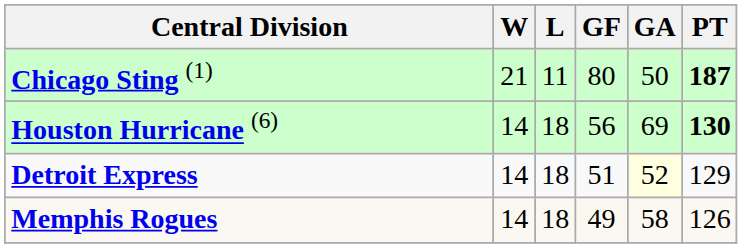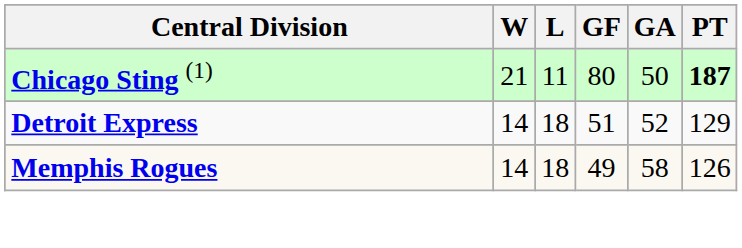 <table class="wikitable" style="text-align:center">
 <tr>
 <th style="width:17em">Central Division</th>
 <th>W</th>
 <th>L</th>
 <th>GF</th>
 <th>GA</th>
 <th>PT</th>
 </tr>
 <tr align=center bgcolor=#ccffcc>
 <td align=left><strong><a href='#'>Chicago Sting</a></strong> <sup>(1)</sup></td>
 <td>21</td>
 <td>11</td>
 <td>80</td>
 <td>50</td>
 <td><strong>187</strong></td>
 </tr>
-<tr align=center bgcolor=#ccffcc>
-<td align=left><strong><a href='#'>Houston Hurricane</a></strong> <sup>(6)</sup></td>
-<td>14</td>
-<td>18</td>
-<td>56</td>
-<td>69</td>
-<td><strong>130</strong></td>
-</tr>
 <tr align=center>
 <td align=left><strong><a href='#'>Detroit Express</a></strong></td>
 <td>14</td>
 <td>18</td>
 <td>51</td>
-<td style="background: lightyellow;">52</td>
+<td>52</td>
 <td>129</td>
 </tr>
 <tr align=center bgcolor=#FAF8F0>
 <td align=left><strong><a href='#'>Memphis Rogues</a></strong></td>
 <td>14</td>
 <td>18</td>
 <td>49</td>
 <td>58</td>
 <td>126</td>
 </tr>
 </table>
